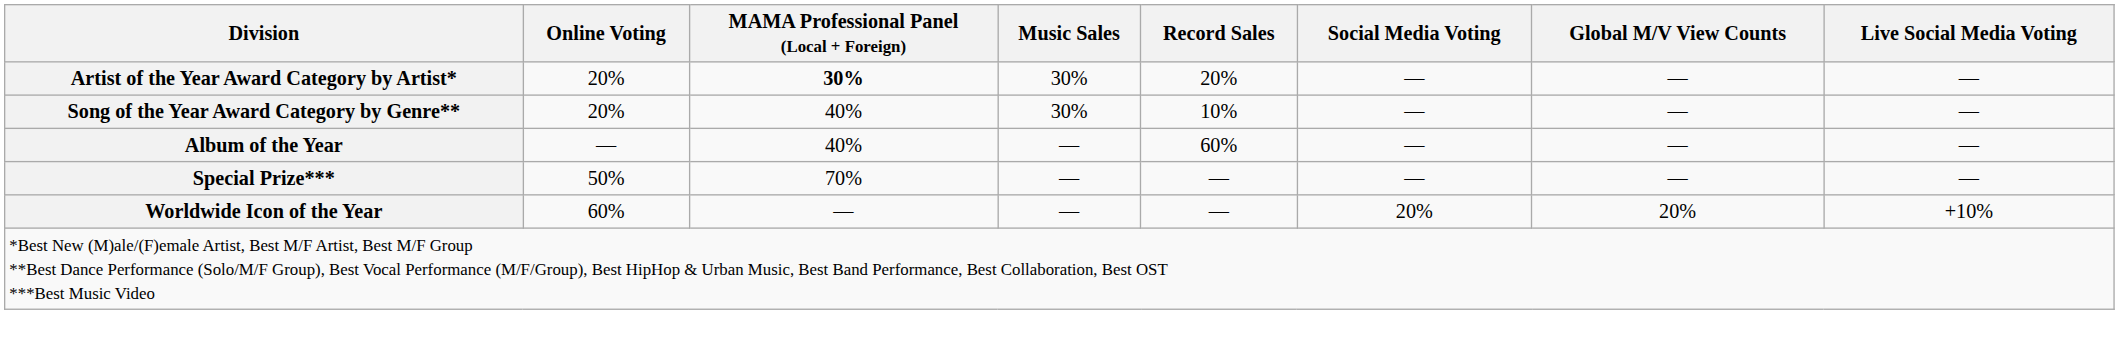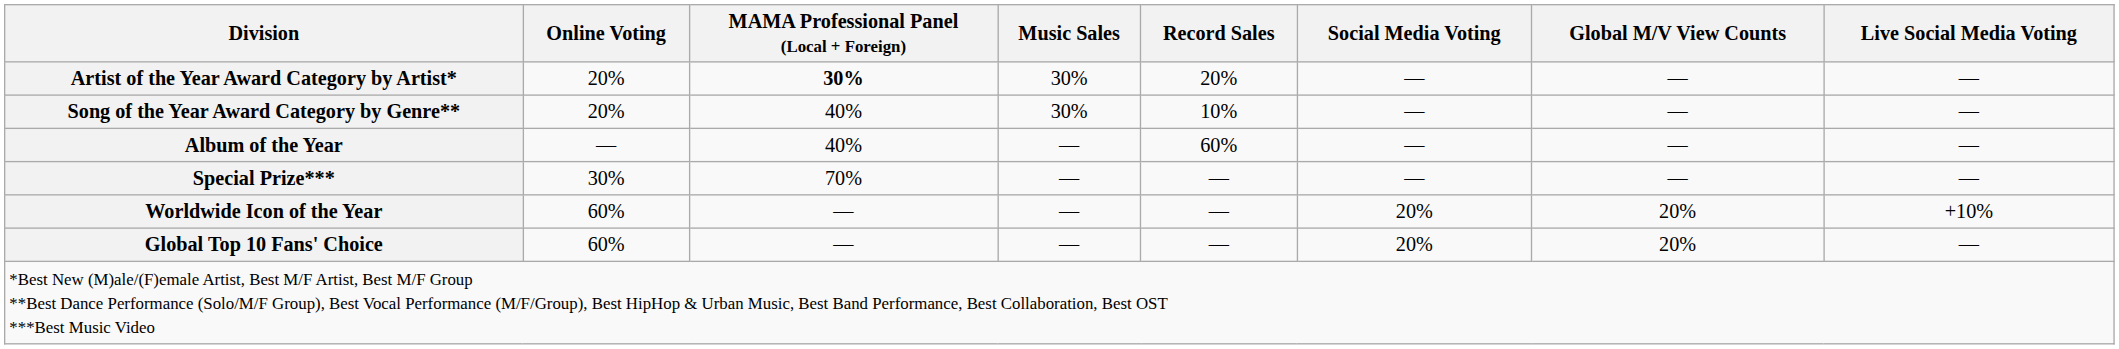 <table class="wikitable"  style="width:80%; text-align:center; font-size:95%">
 <tr>
 <th>Division</th>
 <th>Online Voting</th>
 <th>MAMA Professional Panel <br><small>(Local + Foreign)</small></th>
 <th>Music Sales</th>
 <th>Record Sales</th>
 <th>Social Media Voting</th>
 <th>Global M/V View Counts</th>
 <th>Live Social Media Voting</th>
 </tr>
 <tr>
 <th>Artist of the Year Award Category by Artist*</th>
 <td>20%</td>
 <td><strong>30%</strong></td>
 <td>30%</td>
 <td>20%</td>
 <td>—</td>
 <td>—</td>
 <td>—</td>
 </tr>
 <tr>
 <th>Song of the Year Award Category by Genre**</th>
 <td>20%</td>
 <td>40%</td>
 <td>30%</td>
 <td>10%</td>
 <td>—</td>
 <td>—</td>
 <td>—</td>
 </tr>
 <tr>
 <th>Album of the Year</th>
 <td>—</td>
 <td>40%</td>
 <td>—</td>
 <td>60%</td>
 <td>—</td>
 <td>—</td>
 <td>—</td>
 </tr>
 <tr>
 <th>Special Prize***</th>
-<td>50%</td>
+<td>30%</td>
 <td>70%</td>
 <td>—</td>
 <td>—</td>
 <td>—</td>
 <td>—</td>
 <td>—</td>
 </tr>
 <tr>
 <th>Worldwide Icon of the Year</th>
 <td>60%</td>
 <td>—</td>
 <td>—</td>
 <td>—</td>
 <td>20%</td>
 <td>20%</td>
 <td>+10%</td>
 </tr>
 <tr>
+<th>Global Top 10 Fans' Choice</th>
+<td>60%</td>
+<td>—</td>
+<td>—</td>
+<td>—</td>
+<td>20%</td>
+<td>20%</td>
+<td>—</td>
+</tr>
+<tr>
 <td colspan=8 align=left><small>*Best New (M)ale/(F)emale Artist, Best M/F Artist, Best M/F Group<br>**Best Dance Performance (Solo/M/F Group), Best Vocal Performance (M/F/Group), Best HipHop & Urban Music, Best Band Performance, Best Collaboration, Best OST<br>***Best Music Video</small></td>
 </tr>
 </table>
